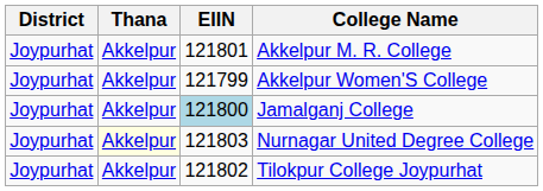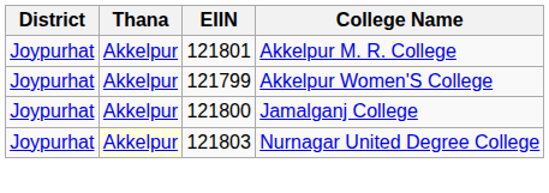 <table class="wikitable">
 <tr>
 <th style="text-align: center;">District</th>
 <th style="text-align: center;">Thana</th>
 <th style="text-align: center;">EIIN</th>
 <th style="text-align: center;">College Name</th>
 </tr>
 <tr>
 <td style="text-align: center;"><a href='#'>Joypurhat</a></td>
 <td style="text-align: center;"><a href='#'>Akkelpur</a></td>
 <td style="text-align: center;">121801</td>
 <td><a href='#'>Akkelpur M. R. College</a></td>
 </tr>
 <tr>
 <td style="text-align: center;"><a href='#'>Joypurhat</a></td>
 <td style="text-align: center;"><a href='#'>Akkelpur</a></td>
 <td style="text-align: center;">121799</td>
 <td><a href='#'>Akkelpur Women'S College</a></td>
 </tr>
 <tr>
 <td style="text-align: center;"><a href='#'>Joypurhat</a></td>
 <td style="text-align: center;"><a href='#'>Akkelpur</a></td>
-<td style="background: lightblue; text-align: center;">121800</td>
+<td style="text-align: center;">121800</td>
 <td><a href='#'>Jamalganj College</a></td>
 </tr>
 <tr>
 <td style="text-align: center;"><a href='#'>Joypurhat</a></td>
 <td style="background: lightyellow; text-align: center;"><a href='#'>Akkelpur</a></td>
 <td style="text-align: center;">121803</td>
 <td><a href='#'>Nurnagar United Degree College</a></td>
 </tr>
-<tr>
-<td style="text-align: center;"><a href='#'>Joypurhat</a></td>
-<td style="text-align: center;"><a href='#'>Akkelpur</a></td>
-<td style="text-align: center;">121802</td>
-<td><a href='#'>Tilokpur College Joypurhat</a></td>
-</tr>
 </table>
